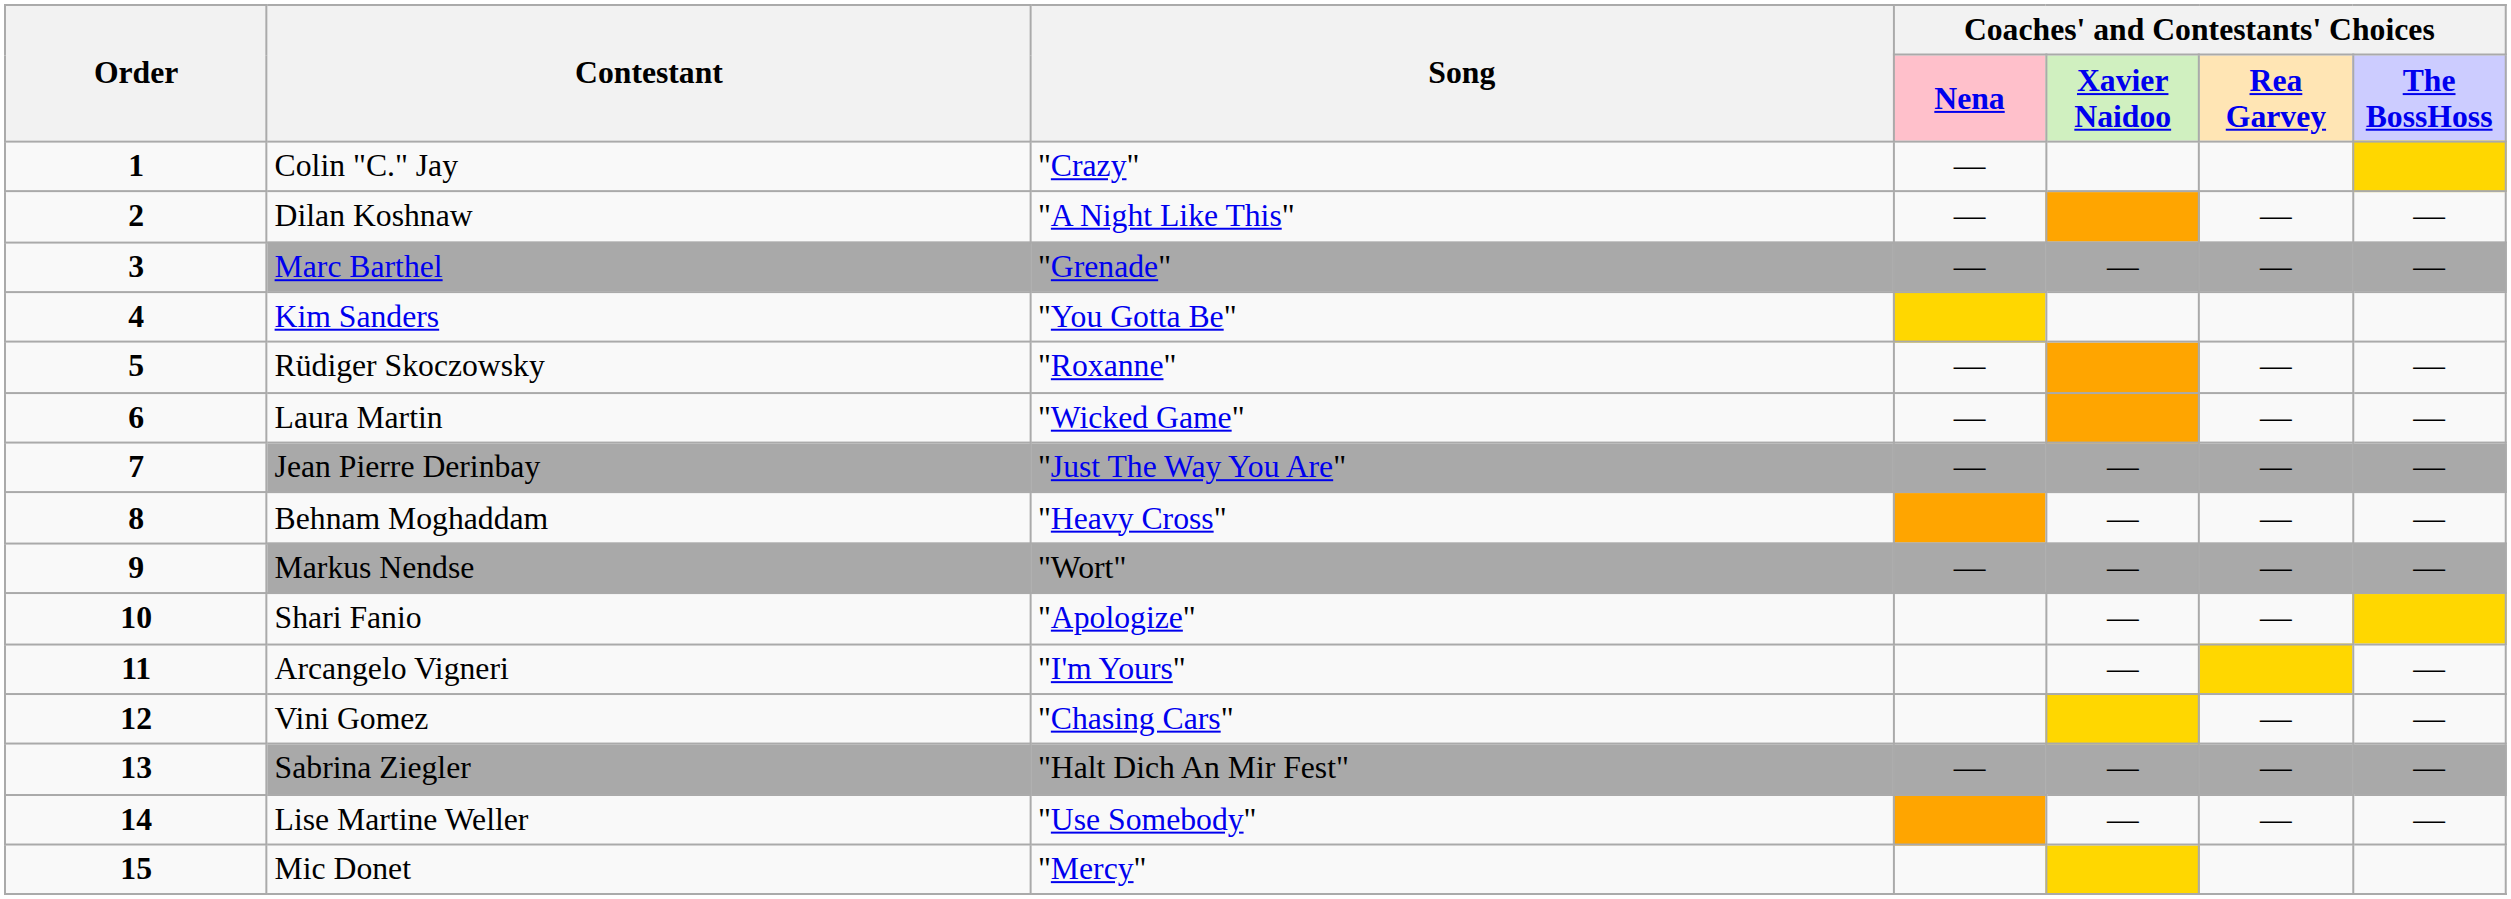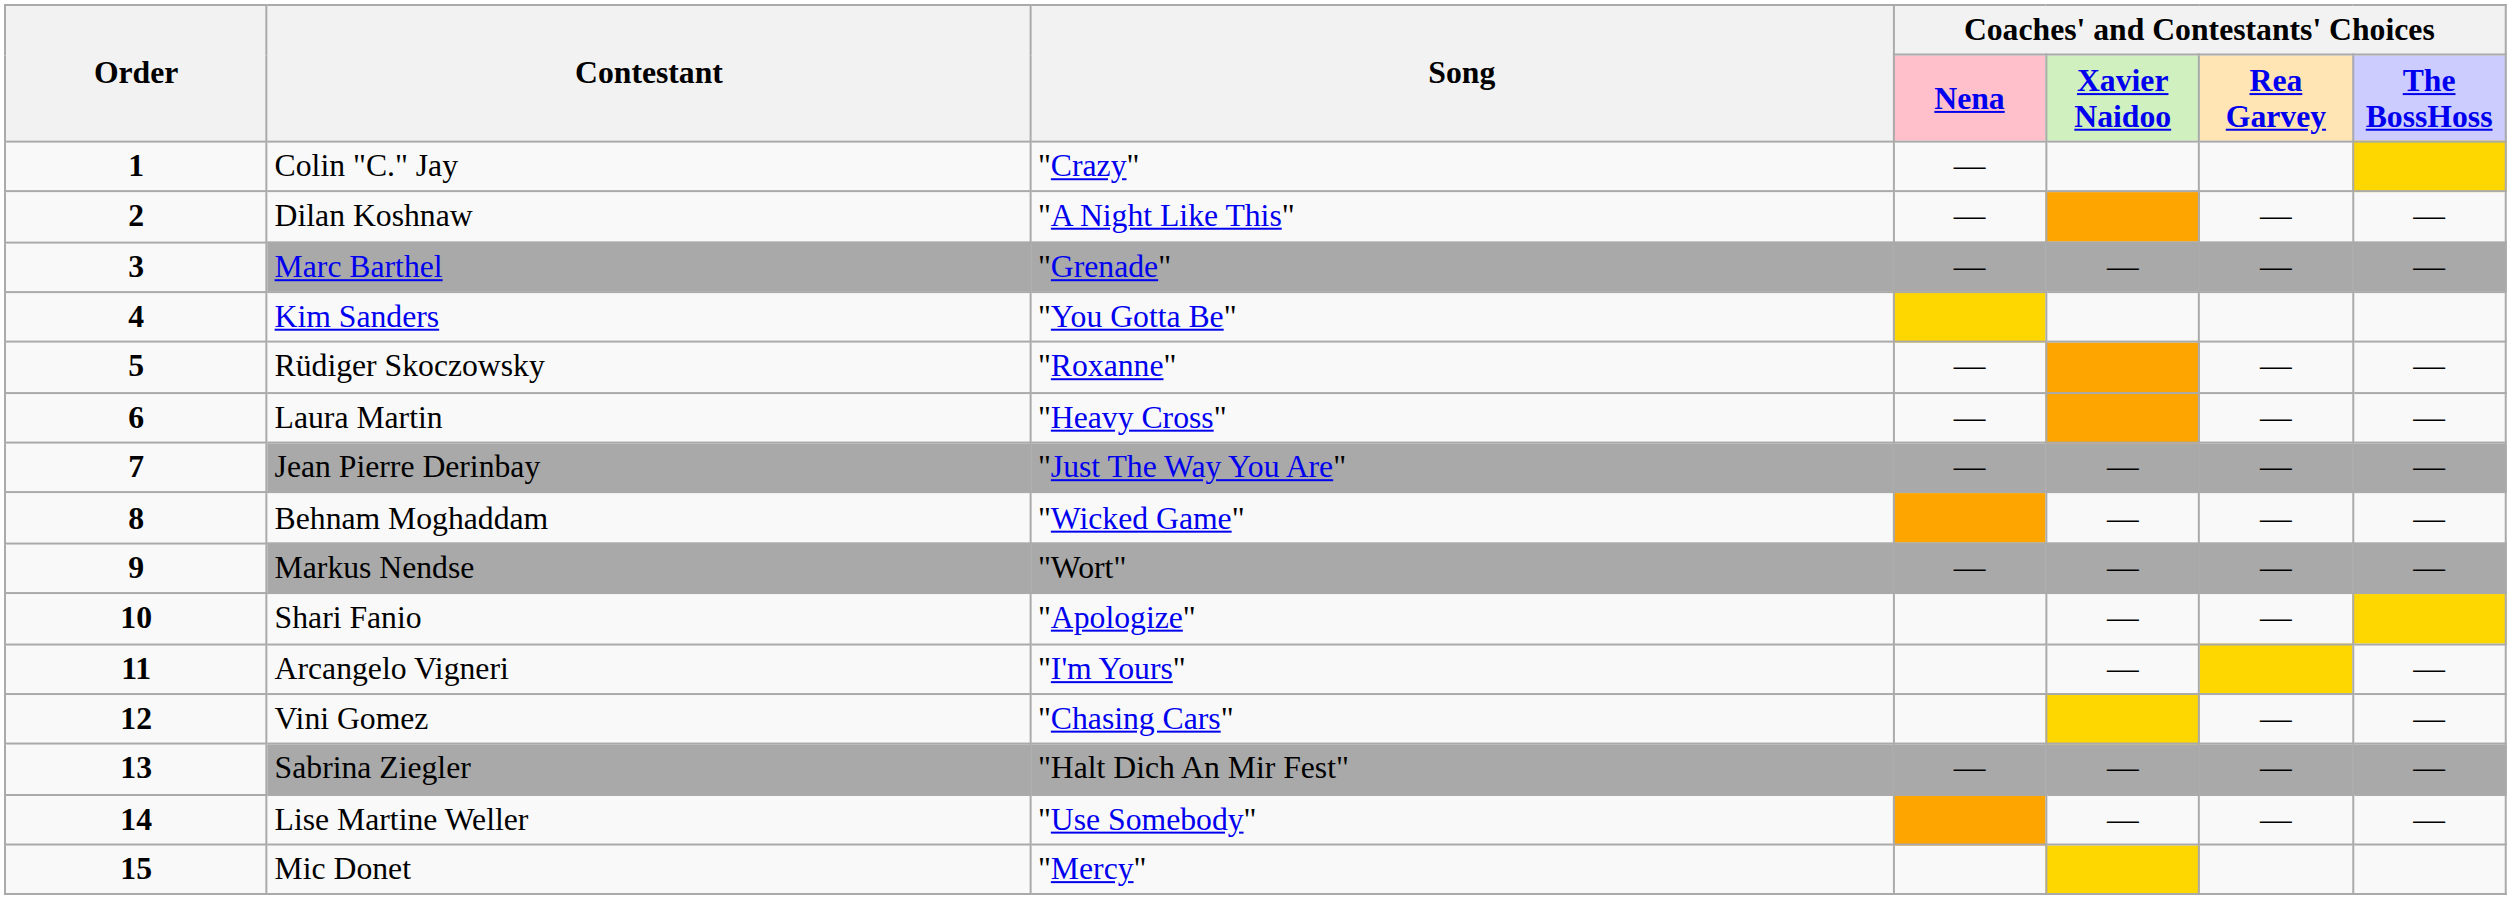 <table class="wikitable" style="width:100%;">
 <tr>
 <th rowspan=2>Order</th>
 <th rowspan=2>Contestant</th>
 <th rowspan=2>Song</th>
 <th colspan=4>Coaches' and Contestants' Choices</th>
 </tr>
 <tr>
 <th style="background-color:pink" width="70"><a href='#'>Nena</a></th>
 <th style="background-color:#d0f0c0" width="70"><a href='#'>Xavier Naidoo</a></th>
 <th style="background-color:#ffe5b4" width="70"><a href='#'>Rea Garvey</a></th>
 <th style="background-color:#ccf" width="70"><a href='#'>The BossHoss</a></th>
 </tr>
 <tr>
 <td align="center"><strong>1</strong></td>
 <td>Colin "C." Jay</td>
 <td>"<a href='#'>Crazy</a>"</td>
 <td align="center">—</td>
 <td style=";text-align:center;"></td>
 <td style=";text-align:center;"></td>
 <td style="background:gold;text-align:center;"></td>
 </tr>
 <tr>
 <td align="center"><strong>2</strong></td>
 <td>Dilan Koshnaw</td>
 <td>"<a href='#'>A Night Like This</a>"</td>
 <td align="center">—</td>
 <td style="background:orange;text-align:center;"></td>
 <td align="center">—</td>
 <td align="center">—</td>
 </tr>
 <tr>
 <td align="center"><strong>3</strong></td>
 <td style="background:darkgrey;text-align:left;"><a href='#'>Marc Barthel</a></td>
 <td style="background:darkgrey;text-align:left;">"<a href='#'>Grenade</a>"</td>
 <td style="background:darkgrey;text-align:center;">—</td>
 <td style="background:darkgrey;text-align:center;">—</td>
 <td style="background:darkgrey;text-align:center;">—</td>
 <td style="background:darkgrey;text-align:center;">—</td>
 </tr>
 <tr>
 <td align="center"><strong>4</strong></td>
 <td><a href='#'>Kim Sanders</a></td>
 <td>"<a href='#'>You Gotta Be</a>"</td>
 <td style="background:gold;text-align:center;"></td>
 <td style=";text-align:center;"></td>
 <td style=";text-align:center;"></td>
 <td style=";text-align:center;"></td>
 </tr>
 <tr>
 <td align="center"><strong>5</strong></td>
 <td>Rüdiger Skoczowsky</td>
 <td>"<a href='#'>Roxanne</a>"</td>
 <td align="center">—</td>
 <td style="background:orange;text-align:center;"></td>
 <td align="center">—</td>
 <td align="center">—</td>
 </tr>
 <tr>
 <td align="center"><strong>6</strong></td>
 <td>Laura Martin</td>
-<td>"<a href='#'>Wicked Game</a>"</td>
+<td>"<a href='#'>Heavy Cross</a>"</td>
 <td align="center">—</td>
 <td style="background:orange;text-align:center;"></td>
 <td align="center">—</td>
 <td align="center">—</td>
 </tr>
 <tr>
 <td align="center"><strong>7</strong></td>
 <td style="background:darkgrey;text-align:left;">Jean Pierre Derinbay</td>
 <td style="background:darkgrey;text-align:left;">"<a href='#'>Just The Way You Are</a>"</td>
 <td style="background:darkgrey;text-align:center;">—</td>
 <td style="background:darkgrey;text-align:center;">—</td>
 <td style="background:darkgrey;text-align:center;">—</td>
 <td style="background:darkgrey;text-align:center;">—</td>
 </tr>
 <tr>
 <td align="center"><strong>8</strong></td>
 <td>Behnam Moghaddam</td>
-<td>"<a href='#'>Heavy Cross</a>"</td>
+<td>"<a href='#'>Wicked Game</a>"</td>
 <td style="background:orange;text-align:center;"></td>
 <td align="center">—</td>
 <td align="center">—</td>
 <td align="center">—</td>
 </tr>
 <tr>
 <td align="center"><strong>9</strong></td>
 <td style="background:darkgrey;text-align:left;">Markus Nendse</td>
 <td style="background:darkgrey;text-align:left;">"Wort"</td>
 <td style="background:darkgrey;text-align:center;">—</td>
 <td style="background:darkgrey;text-align:center;">—</td>
 <td style="background:darkgrey;text-align:center;">—</td>
 <td style="background:darkgrey;text-align:center;">—</td>
 </tr>
 <tr>
 <td align="center"><strong>10</strong></td>
 <td>Shari Fanio</td>
 <td>"<a href='#'>Apologize</a>"</td>
 <td style=";text-align:center;"></td>
 <td align="center">—</td>
 <td align="center">—</td>
 <td style="background:gold;text-align:center;"></td>
 </tr>
 <tr>
 <td align="center"><strong>11</strong></td>
 <td>Arcangelo Vigneri</td>
 <td>"<a href='#'>I'm Yours</a>"</td>
 <td style=";text-align:center;"></td>
 <td align="center">—</td>
 <td style="background:gold;text-align:center;"></td>
 <td align="center">—</td>
 </tr>
 <tr>
 <td align="center"><strong>12</strong></td>
 <td>Vini Gomez</td>
 <td>"<a href='#'>Chasing Cars</a>"</td>
 <td style=";text-align:center;"></td>
 <td style="background:gold;text-align:center;"></td>
 <td align="center">—</td>
 <td align="center">—</td>
 </tr>
 <tr>
 <td align="center"><strong>13</strong></td>
 <td style="background:darkgrey;text-align:left;">Sabrina Ziegler</td>
 <td style="background:darkgrey;text-align:left;">"Halt Dich An Mir Fest"</td>
 <td style="background:darkgrey;text-align:center;">—</td>
 <td style="background:darkgrey;text-align:center;">—</td>
 <td style="background:darkgrey;text-align:center;">—</td>
 <td style="background:darkgrey;text-align:center;">—</td>
 </tr>
 <tr>
 <td align="center"><strong>14</strong></td>
 <td>Lise Martine Weller</td>
 <td>"<a href='#'>Use Somebody</a>"</td>
 <td style="background:orange;text-align:center;"></td>
 <td align="center">—</td>
 <td align="center">—</td>
 <td align="center">—</td>
 </tr>
 <tr>
 <td align="center"><strong>15</strong></td>
 <td>Mic Donet</td>
 <td>"<a href='#'>Mercy</a>"</td>
 <td style=";text-align:center;"></td>
 <td style="background:gold;text-align:center;"></td>
 <td style=";text-align:center;"></td>
 <td style=";text-align:center;"></td>
 </tr>
 <tr>
 </tr>
 </table>
